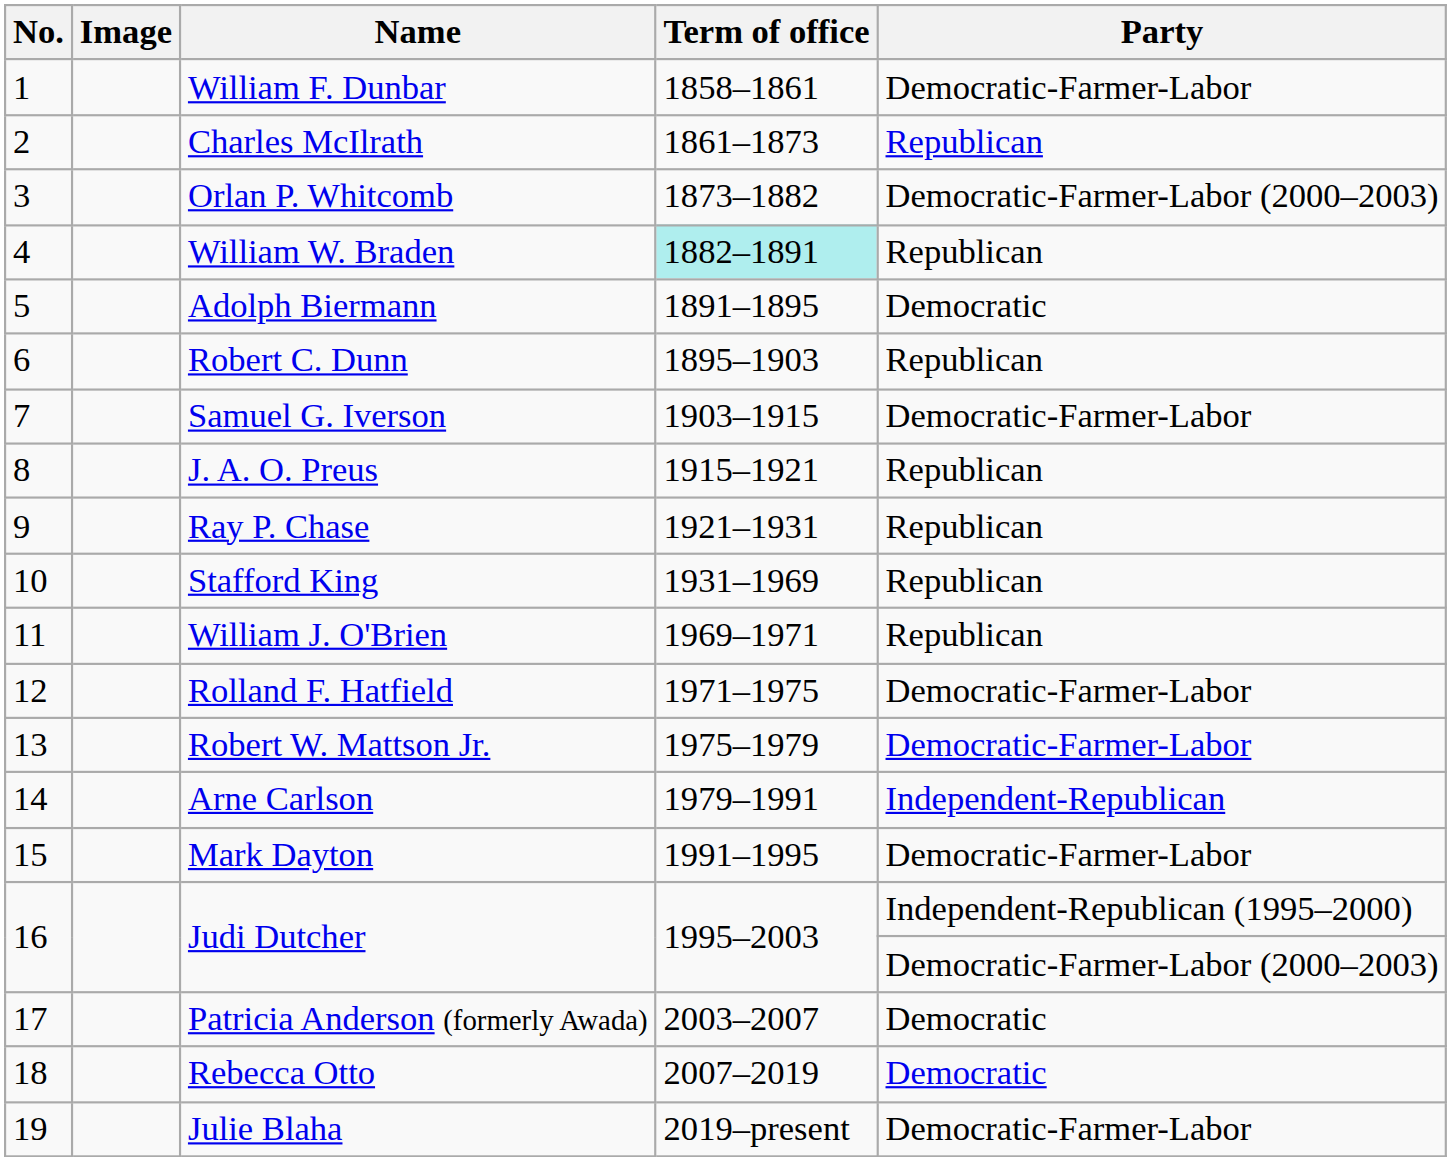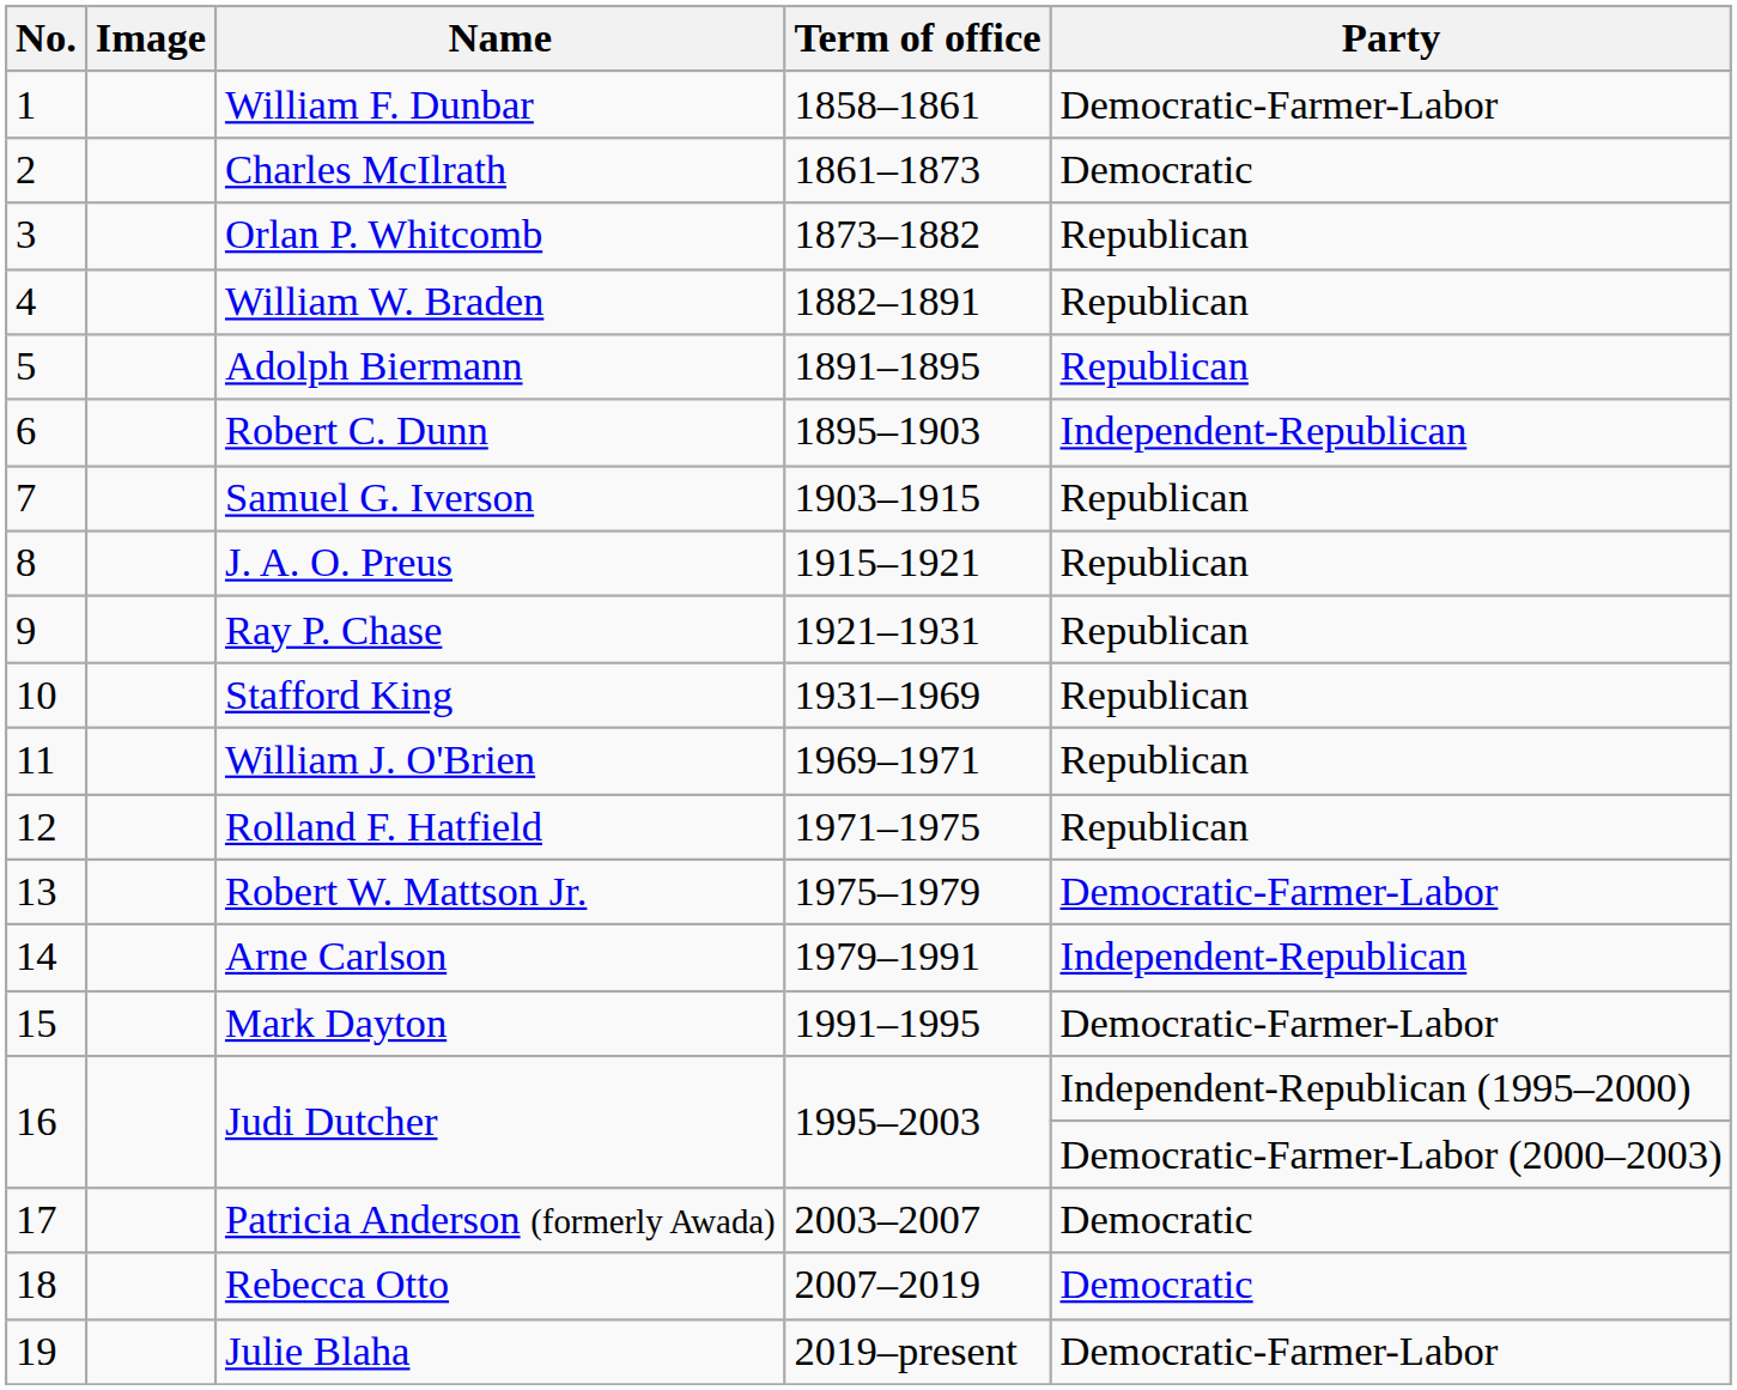 <table class=wikitable>
 <tr>
 <th>No.</th>
 <th>Image</th>
 <th>Name</th>
 <th>Term of office</th>
 <th>Party</th>
 </tr>
 <tr>
 <td>1</td>
 <td></td>
 <td><a href='#'>William F. Dunbar</a></td>
 <td>1858–1861</td>
 <td>Democratic-Farmer-Labor</td>
 </tr>
 <tr>
 <td>2</td>
 <td></td>
 <td><a href='#'>Charles McIlrath</a></td>
 <td>1861–1873</td>
-<td><a href='#'>Republican</a></td>
+<td>Democratic</td>
 </tr>
 <tr>
 <td>3</td>
 <td></td>
 <td><a href='#'>Orlan P. Whitcomb</a></td>
 <td>1873–1882</td>
-<td>Democratic-Farmer-Labor (2000–2003)</td>
+<td>Republican</td>
 </tr>
 <tr>
 <td>4</td>
 <td></td>
 <td><a href='#'>William W. Braden</a></td>
-<td style="background: paleturquoise;">1882–1891</td>
+<td>1882–1891</td>
 <td>Republican</td>
 </tr>
 <tr>
 <td>5</td>
 <td></td>
 <td><a href='#'>Adolph Biermann</a></td>
 <td>1891–1895</td>
-<td>Democratic</td>
+<td><a href='#'>Republican</a></td>
 </tr>
 <tr>
 <td>6</td>
 <td></td>
 <td><a href='#'>Robert C. Dunn</a></td>
 <td>1895–1903</td>
-<td>Republican</td>
+<td><a href='#'>Independent-Republican</a></td>
 </tr>
 <tr>
 <td>7</td>
 <td></td>
 <td><a href='#'>Samuel G. Iverson</a></td>
 <td>1903–1915</td>
-<td>Democratic-Farmer-Labor</td>
+<td>Republican</td>
 </tr>
 <tr>
 <td>8</td>
 <td></td>
 <td><a href='#'>J. A. O. Preus</a></td>
 <td>1915–1921</td>
 <td>Republican</td>
 </tr>
 <tr>
 <td>9</td>
 <td></td>
 <td><a href='#'>Ray P. Chase</a></td>
 <td>1921–1931</td>
 <td>Republican</td>
 </tr>
 <tr>
 <td>10</td>
 <td></td>
 <td><a href='#'>Stafford King</a></td>
 <td>1931–1969</td>
 <td>Republican</td>
 </tr>
 <tr>
 <td>11</td>
 <td></td>
 <td><a href='#'>William J. O'Brien</a></td>
 <td>1969–1971</td>
 <td>Republican</td>
 </tr>
 <tr>
 <td>12</td>
 <td></td>
 <td><a href='#'>Rolland F. Hatfield</a></td>
 <td>1971–1975</td>
-<td>Democratic-Farmer-Labor</td>
+<td>Republican</td>
 </tr>
 <tr>
 <td>13</td>
 <td></td>
 <td><a href='#'>Robert W. Mattson Jr.</a></td>
 <td>1975–1979</td>
 <td><a href='#'>Democratic-Farmer-Labor</a></td>
 </tr>
 <tr>
 <td>14</td>
 <td></td>
 <td><a href='#'>Arne Carlson</a></td>
 <td>1979–1991</td>
 <td><a href='#'>Independent-Republican</a></td>
 </tr>
 <tr>
 <td>15</td>
 <td></td>
 <td><a href='#'>Mark Dayton</a></td>
 <td>1991–1995</td>
 <td>Democratic-Farmer-Labor</td>
 </tr>
 <tr>
 <td rowspan=2>16</td>
 <td rowspan=2></td>
 <td rowspan=2><a href='#'>Judi Dutcher</a></td>
 <td rowspan=2>1995–2003</td>
 <td>Independent-Republican (1995–2000)</td>
 </tr>
 <tr>
 <td>Democratic-Farmer-Labor (2000–2003)</td>
 </tr>
 <tr>
 <td>17</td>
 <td></td>
 <td><a href='#'>Patricia Anderson</a> <small>(formerly Awada)</small></td>
 <td>2003–2007</td>
 <td>Democratic</td>
 </tr>
 <tr>
 <td>18</td>
 <td></td>
 <td><a href='#'>Rebecca Otto</a></td>
 <td>2007–2019</td>
 <td><a href='#'>Democratic</a></td>
 </tr>
 <tr>
 <td>19</td>
 <td></td>
 <td><a href='#'>Julie Blaha</a></td>
 <td>2019–present</td>
 <td>Democratic-Farmer-Labor</td>
 </tr>
 </table>
